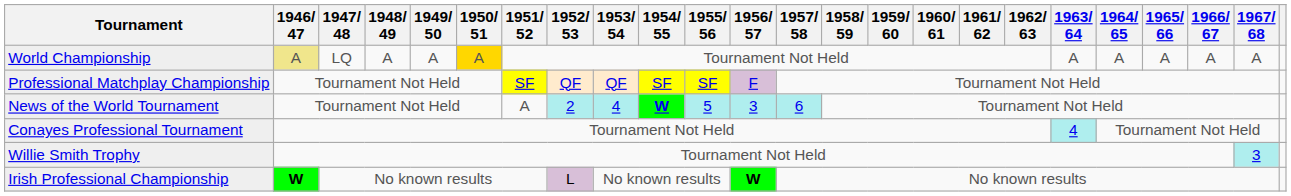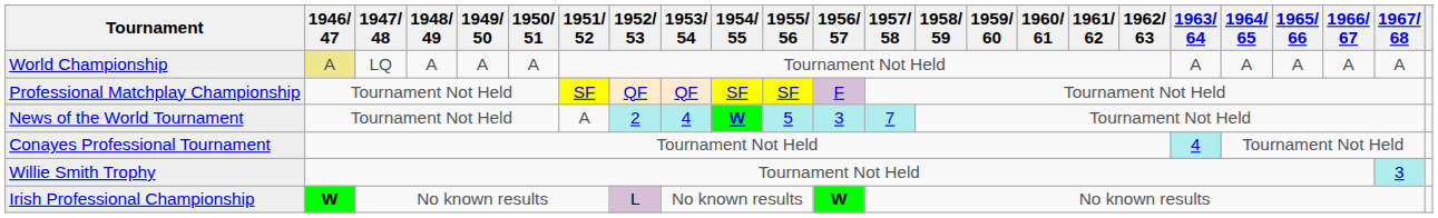 <table class="wikitable"  style="font-size:85%;">
 <tr>
 <th><strong>Tournament</strong></th>
 <th>1946/<br>47</th>
 <th>1947/<br>48</th>
 <th>1948/<br>49</th>
 <th>1949/<br>50</th>
 <th>1950/<br>51</th>
 <th>1951/<br>52</th>
 <th>1952/<br>53</th>
 <th>1953/<br>54</th>
 <th>1954/<br>55</th>
 <th>1955/<br>56</th>
 <th>1956/<br>57</th>
 <th>1957/<br>58</th>
 <th>1958/<br>59</th>
 <th>1959/<br>60</th>
 <th>1960/<br>61</th>
 <th>1961/<br>62</th>
 <th>1962/<br>63</th>
 <th><a href='#'>1963/<br>64</a></th>
 <th><a href='#'>1964/<br>65</a></th>
 <th><a href='#'>1965/<br>66</a></th>
 <th><a href='#'>1966/<br>67</a></th>
 <th><a href='#'>1967/<br>68</a></th>
 <th></th>
 </tr>
 <tr>
 <td style="background:#EFEFEF;"><a href='#'>World Championship</a></td>
 <td align="center" style="background: khaki; color:#555555;">A</td>
 <td align="center" style="color:#555555;">LQ</td>
 <td align="center" style="color:#555555;">A</td>
 <td align="center" style="color:#555555;">A</td>
-<td align="center" style="background: gold; color:#555555;">A</td>
+<td align="center" style="color:#555555;">A</td>
 <td colspan="12" style="text-align:center; color:#555555;">Tournament Not Held</td>
 <td align="center" style="color:#555555;">A</td>
 <td align="center" style="color:#555555;">A</td>
 <td align="center" style="color:#555555;">A</td>
 <td align="center" style="color:#555555;">A</td>
 <td align="center" style="color:#555555;">A</td>
 <td align="center"></td>
 </tr>
 <tr>
 <td style="background:#EFEFEF;"><a href='#'>Professional Matchplay Championship</a></td>
 <td colspan="5" style="text-align:center; color:#555555;">Tournament Not Held</td>
 <td style="text-align:center; background:yellow;"><a href='#'>SF</a></td>
 <td style="text-align:center; background:#ffebcd;"><a href='#'>QF</a></td>
 <td style="text-align:center; background:#ffebcd;"><a href='#'>QF</a></td>
 <td style="text-align:center; background:yellow;"><a href='#'>SF</a></td>
 <td style="text-align:center; background:yellow;"><a href='#'>SF</a></td>
 <td style="text-align:center; background:#D8BFD8;"><a href='#'>F</a></td>
 <td colspan="11" style="text-align:center; color:#555555;">Tournament Not Held</td>
 <td align="center"></td>
 </tr>
 <tr>
 <td style="background:#EFEFEF;"><a href='#'>News of the World Tournament</a></td>
 <td colspan="5" style="text-align:center; color:#555555;">Tournament Not Held</td>
 <td align="center" style="color:#555555;">A</td>
 <td align="center" style="background:#afeeee;"><a href='#'>2</a></td>
 <td align="center" style="background:#afeeee;"><a href='#'>4</a></td>
 <td align="center" style="background:#0f0;"><a href='#'><strong>W</strong></a></td>
 <td align="center" style="background:#afeeee;"><a href='#'>5</a></td>
 <td align="center" style="background:#afeeee;"><a href='#'>3</a></td>
-<td align="center" style="background:#afeeee;"><a href='#'>6</a></td>
+<td align="center" style="background:#afeeee;"><a href='#'>7</a></td>
 <td colspan="10" style="text-align:center; color:#555555;">Tournament Not Held</td>
 <td align="center"></td>
 </tr>
 <tr>
 <td style="background:#EFEFEF;"><a href='#'>Conayes Professional Tournament</a></td>
 <td colspan="17" style="text-align:center; color:#555555;">Tournament Not Held</td>
 <td align="center" style="background:#afeeee;"><a href='#'>4</a></td>
 <td colspan="4" style="text-align:center; color:#555555;">Tournament Not Held</td>
 <td align="center"></td>
 </tr>
 <tr>
 <td style="background:#EFEFEF;"><a href='#'>Willie Smith Trophy</a></td>
 <td colspan="21" style="text-align:center; color:#555555;">Tournament Not Held</td>
 <td align="center" style="background:#afeeee;"><a href='#'>3</a></td>
 <td align="center"></td>
 </tr>
 <tr>
 <td style="background:#EFEFEF;"><a href='#'>Irish Professional Championship</a></td>
 <td style="text-align:center; background:#0f0;"><strong>W</strong></td>
 <td colspan="5" style="text-align:center; color:#555555;">No known results</td>
 <td style="text-align:center; background:#D8BFD8;">L</td>
 <td colspan="3" style="text-align:center; color:#555555;">No known results</td>
 <td style="text-align:center; background:#0f0;"><strong>W</strong></td>
 <td colspan="11" style="text-align:center; color:#555555;">No known results</td>
 <td align="center"></td>
 </tr>
 </table>
